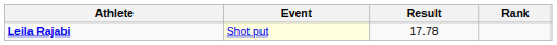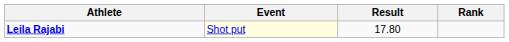 <table class="wikitable" width="55%" style="text-align:center; font-size:90%">
 <tr>
 <th width="30%">Athlete</th>
 <th width="20%">Event</th>
 <th width="15%">Result</th>
 <th width="10%">Rank</th>
 </tr>
 <tr>
 <td align="left"><strong><a href='#'>Leila Rajabi</a></strong></td>
 <td align="left" style="background: lightyellow;"><a href='#'>Shot put</a></td>
-<td>17.78</td>
+<td>17.80</td>
 <td></td>
 </tr>
 </table>
